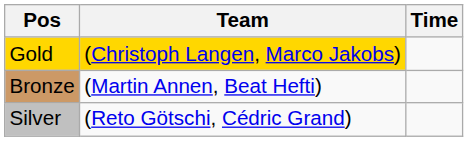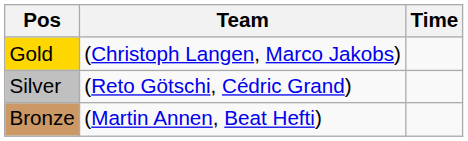 <table class="wikitable">
 <tr>
 <th>Pos</th>
 <th>Team</th>
 <th>Time</th>
 </tr>
 <tr>
 <td style="background:gold">Gold</td>
-<td style="background: gold;"> (<a href='#'>Christoph Langen</a>, <a href='#'>Marco Jakobs</a>)</td>
+<td> (<a href='#'>Christoph Langen</a>, <a href='#'>Marco Jakobs</a>)</td>
+<td></td>
+</tr>
+<tr>
+<td style="background:silver">Silver</td>
+<td> (<a href='#'>Reto Götschi</a>, <a href='#'>Cédric Grand</a>)</td>
 <td></td>
 </tr>
 <tr>
 <td style="background:#cc9966">Bronze</td>
 <td> (<a href='#'>Martin Annen</a>, <a href='#'>Beat Hefti</a>)</td>
 <td></td>
 </tr>
-<tr>
-<td style="background:silver">Silver</td>
-<td> (<a href='#'>Reto Götschi</a>, <a href='#'>Cédric Grand</a>)</td>
-<td></td>
-</tr>
 </table>
